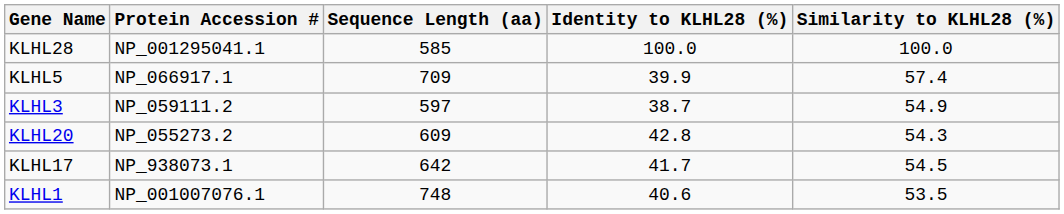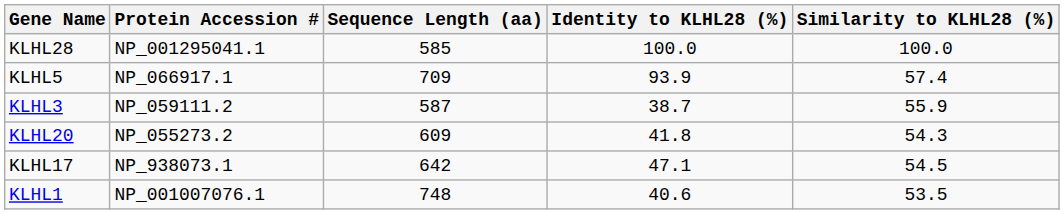 <table class="wikitable">
 <tr>
 <th>Gene Name</th>
 <th>Protein Accession #</th>
 <th>Sequence Length (aa)</th>
 <th>Identity to KLHL28 (%)</th>
 <th>Similarity to KLHL28 (%)</th>
 </tr>
 <tr>
 <td>KLHL28</td>
 <td>NP_001295041.1</td>
 <td style="text-align:center;">585</td>
 <td style="text-align:center;">100.0</td>
 <td style="text-align:center;">100.0</td>
 </tr>
 <tr>
 <td>KLHL5</td>
 <td>NP_066917.1</td>
 <td style="text-align:center;">709</td>
-<td style="text-align:center;">39.9</td>
+<td style="text-align:center;">93.9</td>
 <td style="text-align:center;">57.4</td>
 </tr>
 <tr>
 <td><a href='#'>KLHL3</a></td>
 <td>NP_059111.2</td>
-<td style="text-align:center;">597</td>
+<td style="text-align:center;">587</td>
 <td style="text-align:center;">38.7</td>
-<td style="text-align:center;">54.9</td>
+<td style="text-align:center;">55.9</td>
 </tr>
 <tr>
 <td><a href='#'>KLHL20</a></td>
 <td>NP_055273.2</td>
 <td style="text-align:center;">609</td>
-<td style="text-align:center;">42.8</td>
+<td style="text-align:center;">41.8</td>
 <td style="text-align:center;">54.3</td>
 </tr>
 <tr>
 <td>KLHL17</td>
 <td>NP_938073.1</td>
 <td style="text-align:center;">642</td>
-<td style="text-align:center;">41.7</td>
+<td style="text-align:center;">47.1</td>
 <td style="text-align:center;">54.5</td>
 </tr>
 <tr>
 <td><a href='#'>KLHL1</a></td>
 <td>NP_001007076.1</td>
 <td style="text-align:center;">748</td>
 <td style="text-align:center;">40.6</td>
 <td style="text-align:center;">53.5</td>
 </tr>
 </table>
